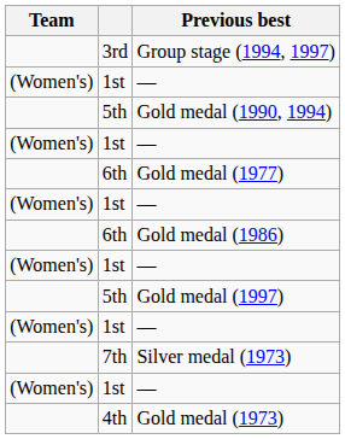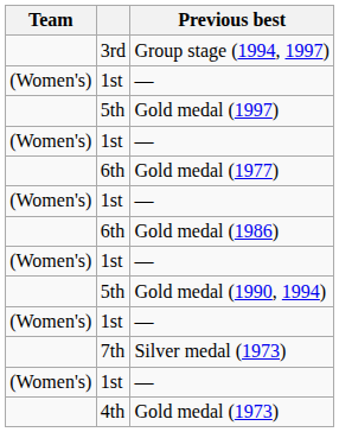 <table class="wikitable">
 <tr>
 <th>Team</th>
 <th></th>
 <th>Previous best</th>
 </tr>
 <tr>
 <td></td>
 <td>3rd</td>
 <td>Group stage (<a href='#'>1994</a>, <a href='#'>1997</a>)</td>
 </tr>
 <tr>
 <td> (Women's)</td>
 <td>1st</td>
 <td>—</td>
 </tr>
 <tr>
 <td></td>
 <td>5th</td>
-<td>Gold medal (<a href='#'>1990</a>, <a href='#'>1994</a>)</td>
+<td>Gold medal (<a href='#'>1997</a>)</td>
 </tr>
 <tr>
 <td> (Women's)</td>
 <td>1st</td>
 <td>—</td>
 </tr>
 <tr>
 <td></td>
 <td>6th</td>
 <td>Gold medal (<a href='#'>1977</a>)</td>
 </tr>
 <tr>
 <td> (Women's)</td>
 <td>1st</td>
 <td>—</td>
 </tr>
 <tr>
 <td></td>
 <td>6th</td>
 <td>Gold medal (<a href='#'>1986</a>)</td>
 </tr>
 <tr>
 <td> (Women's)</td>
 <td>1st</td>
 <td>—</td>
 </tr>
 <tr>
 <td></td>
 <td>5th</td>
-<td>Gold medal (<a href='#'>1997</a>)</td>
+<td>Gold medal (<a href='#'>1990</a>, <a href='#'>1994</a>)</td>
 </tr>
 <tr>
 <td> (Women's)</td>
 <td>1st</td>
 <td>—</td>
 </tr>
 <tr>
 <td></td>
 <td>7th</td>
 <td>Silver medal (<a href='#'>1973</a>)</td>
 </tr>
 <tr>
 <td> (Women's)</td>
 <td>1st</td>
 <td>—</td>
 </tr>
 <tr>
 <td></td>
 <td>4th</td>
 <td>Gold medal (<a href='#'>1973</a>)</td>
 </tr>
 </table>
